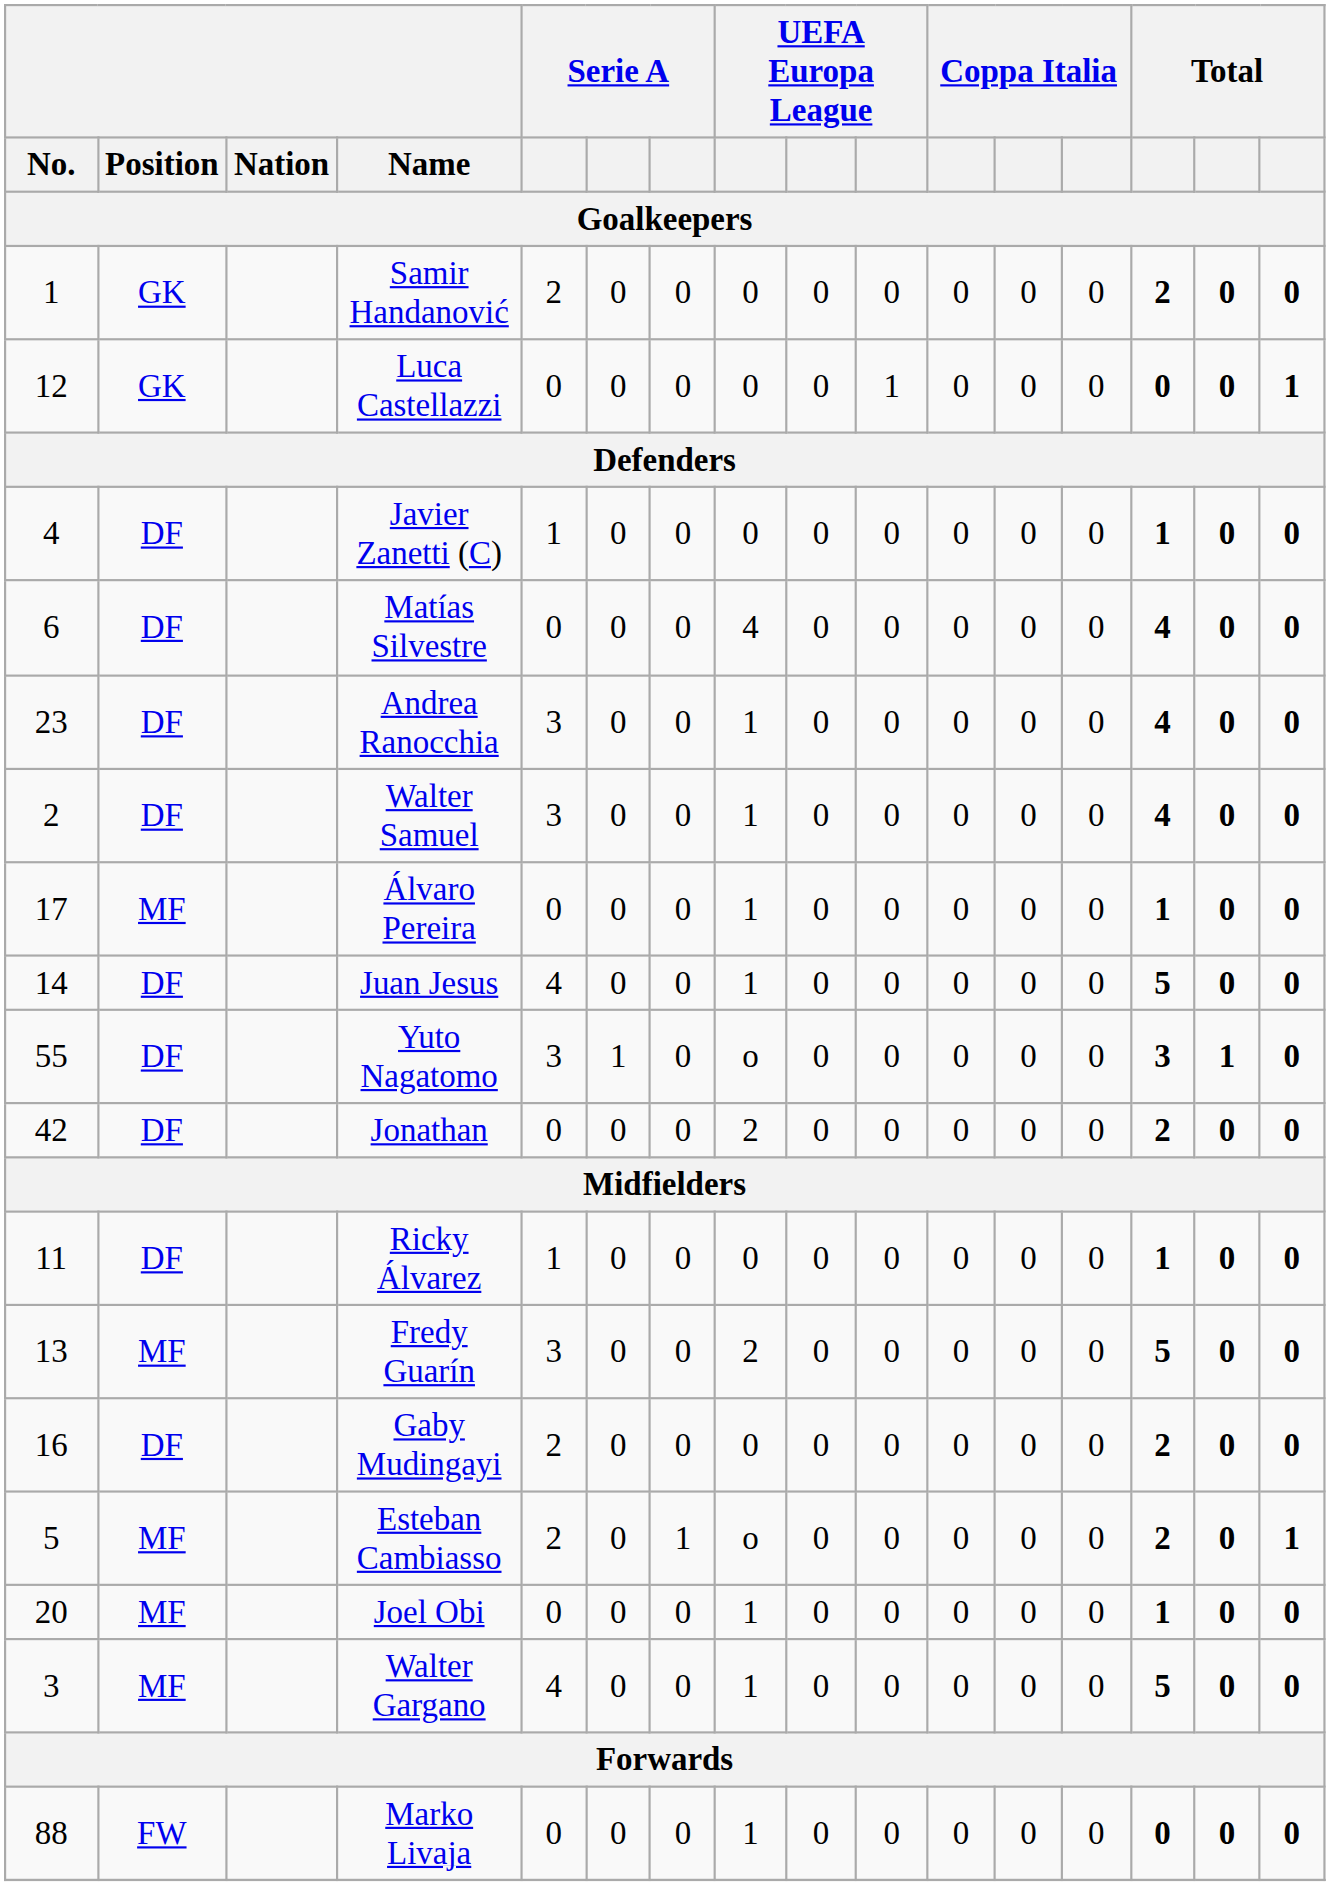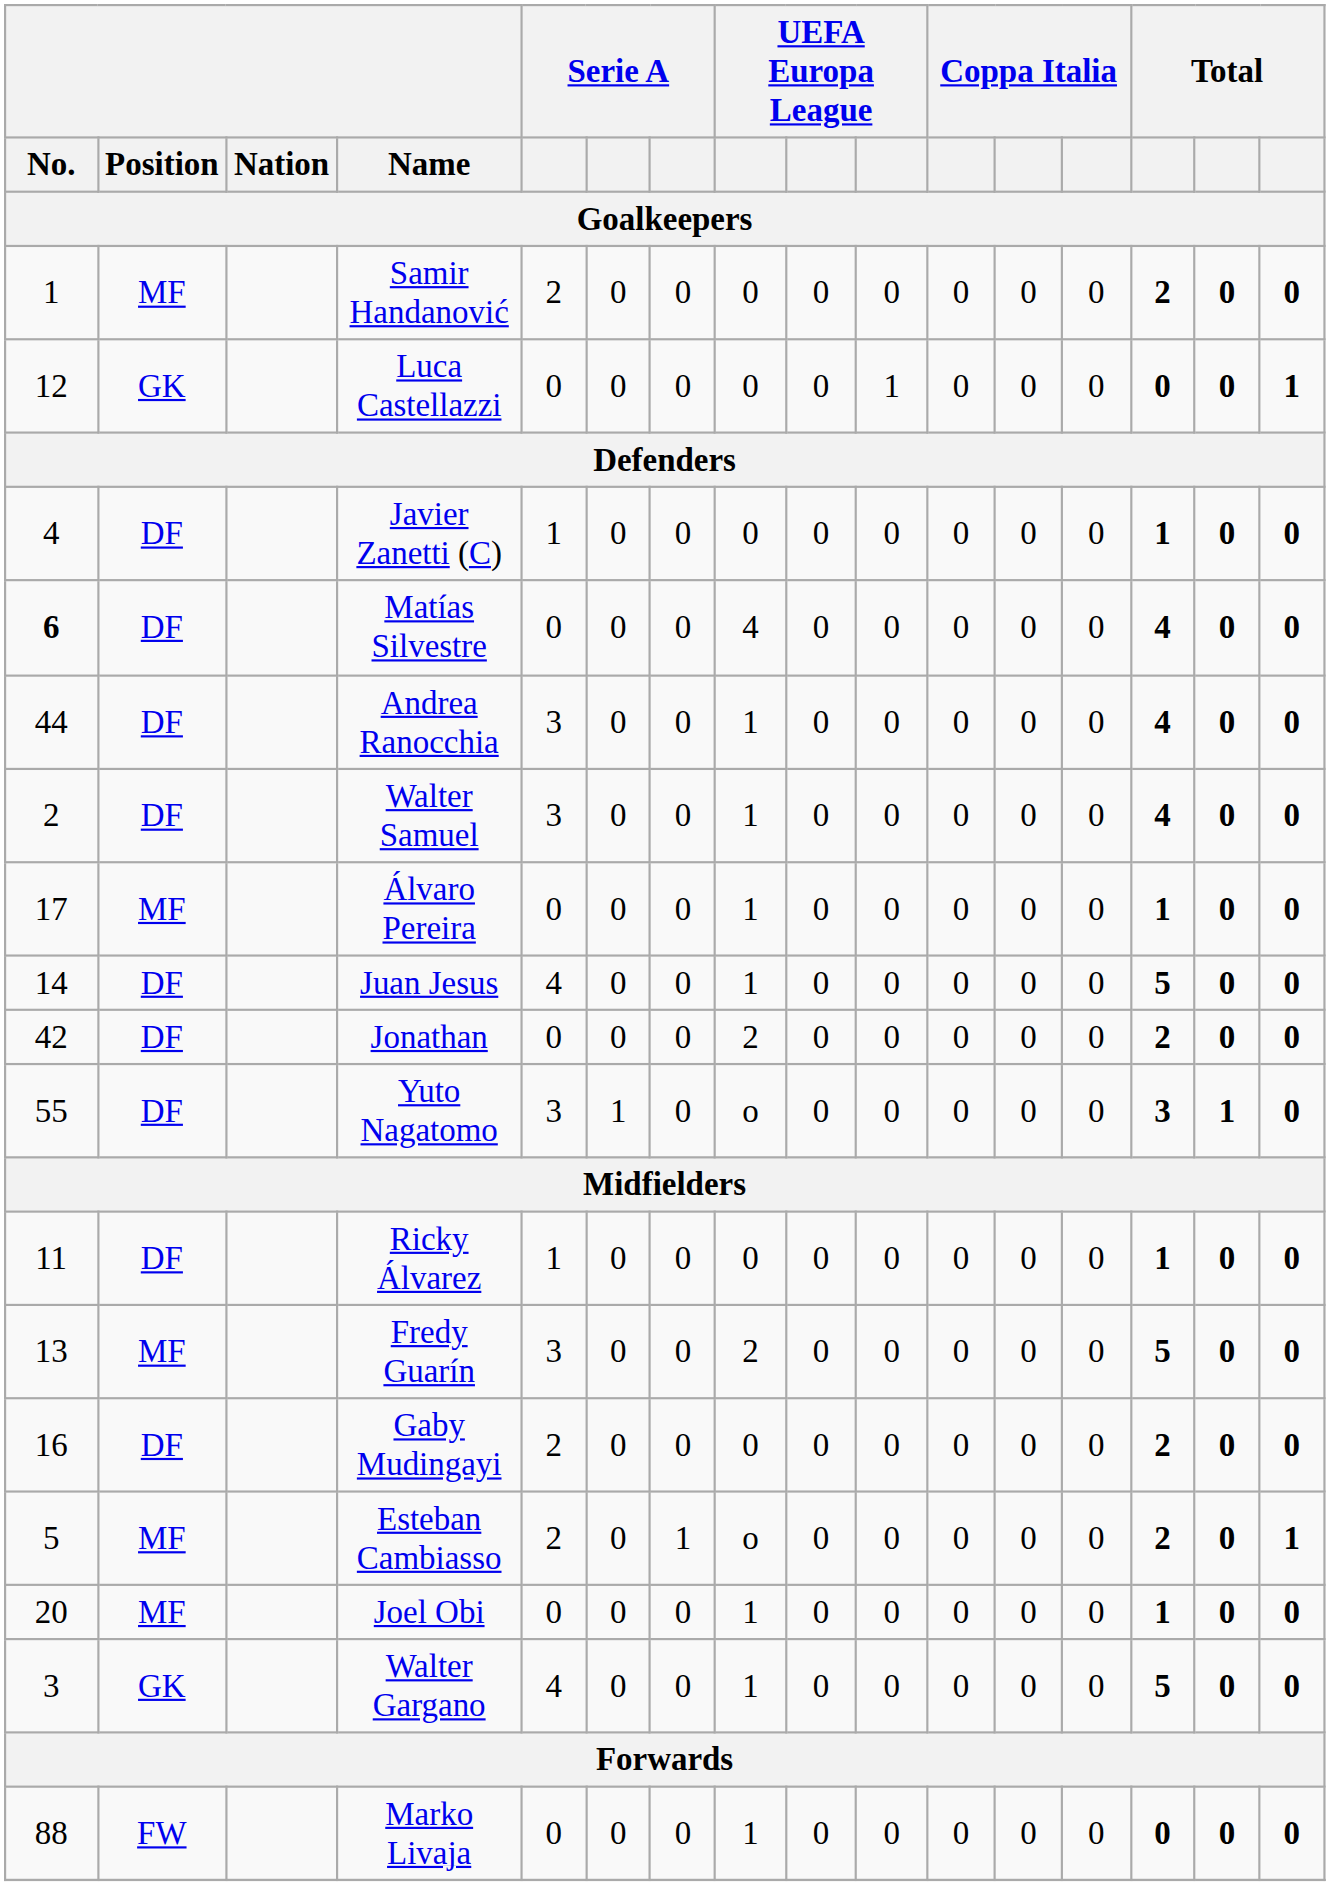 <table class="wikitable" style="font-size: 95%; text-align: center;">
 <tr>
 <th colspan="4"></th>
 <th colspan="3"><a href='#'>Serie A</a></th>
 <th colspan="3"><a href='#'>UEFA Europa League</a></th>
 <th colspan="3"><a href='#'>Coppa Italia</a></th>
 <th colspan="3">Total</th>
 </tr>
 <tr>
 <th width="7%">No.</th>
 <th width="7%">Position</th>
 <th width="7%">Nation</th>
 <th width="14%">Name</th>
 <th width="60"></th>
 <th width="60"></th>
 <th width="60"></th>
 <th width="60"></th>
 <th width="60"></th>
 <th width="60"></th>
 <th width="60"></th>
 <th width="60"></th>
 <th width="60"></th>
 <th width="60"></th>
 <th width="60"></th>
 <th width="60"></th>
 </tr>
 <tr>
 <th colspan="16">Goalkeepers</th>
 </tr>
 <tr>
 <td>1</td>
-<td><a href='#'>GK</a></td>
+<td><a href='#'>MF</a></td>
 <td></td>
 <td><a href='#'>Samir Handanović</a></td>
 <td>2 </td>
 <td>0 </td>
 <td>0 </td>
 <td>0 </td>
 <td>0 </td>
 <td>0 </td>
 <td>0 </td>
 <td>0 </td>
 <td>0 </td>
 <td><strong>2</strong> </td>
 <td><strong>0</strong> </td>
 <td><strong>0</strong> </td>
 </tr>
 <tr>
 <td>12</td>
 <td><a href='#'>GK</a></td>
 <td></td>
 <td><a href='#'>Luca Castellazzi</a></td>
 <td>0 </td>
 <td>0 </td>
 <td>0 </td>
 <td>0 </td>
 <td>0 </td>
 <td>1 </td>
 <td>0 </td>
 <td>0 </td>
 <td>0 </td>
 <td><strong>0</strong> </td>
 <td><strong>0</strong> </td>
 <td><strong>1</strong> </td>
 </tr>
 <tr>
 <th colspan="16">Defenders</th>
 </tr>
 <tr>
 <td>4</td>
 <td><a href='#'>DF</a></td>
 <td></td>
 <td><a href='#'>Javier Zanetti</a> (<a href='#'>C</a>)</td>
 <td>1 </td>
 <td>0 </td>
 <td>0 </td>
 <td>0 </td>
 <td>0 </td>
 <td>0 </td>
 <td>0 </td>
 <td>0 </td>
 <td>0 </td>
 <td><strong>1</strong> </td>
 <td><strong>0</strong> </td>
 <td><strong>0</strong> </td>
 </tr>
 <tr>
-<td>6</td>
+<td><strong>6</strong></td>
 <td><a href='#'>DF</a></td>
 <td></td>
 <td><a href='#'>Matías Silvestre</a></td>
 <td>0 </td>
 <td>0 </td>
 <td>0 </td>
 <td>4 </td>
 <td>0 </td>
 <td>0 </td>
 <td>0 </td>
 <td>0 </td>
 <td>0 </td>
 <td><strong>4</strong> </td>
 <td><strong>0</strong> </td>
 <td><strong>0</strong> </td>
 </tr>
 <tr>
-<td>23</td>
+<td>44</td>
 <td><a href='#'>DF</a></td>
 <td></td>
 <td><a href='#'>Andrea Ranocchia</a></td>
 <td>3 </td>
 <td>0 </td>
 <td>0 </td>
 <td>1 </td>
 <td>0 </td>
 <td>0 </td>
 <td>0 </td>
 <td>0 </td>
 <td>0 </td>
 <td><strong>4</strong> </td>
 <td><strong>0</strong> </td>
 <td><strong>0</strong> </td>
 </tr>
 <tr>
 <td>2</td>
 <td><a href='#'>DF</a></td>
 <td></td>
 <td><a href='#'>Walter Samuel</a></td>
 <td>3 </td>
 <td>0 </td>
 <td>0 </td>
 <td>1 </td>
 <td>0 </td>
 <td>0 </td>
 <td>0 </td>
 <td>0 </td>
 <td>0 </td>
 <td><strong>4</strong> </td>
 <td><strong>0</strong> </td>
 <td><strong>0</strong> </td>
 </tr>
 <tr>
 <td>17</td>
 <td><a href='#'>MF</a></td>
 <td></td>
 <td><a href='#'>Álvaro Pereira</a></td>
 <td>0 </td>
 <td>0 </td>
 <td>0 </td>
 <td>1 </td>
 <td>0 </td>
 <td>0 </td>
 <td>0 </td>
 <td>0 </td>
 <td>0 </td>
 <td><strong>1</strong> </td>
 <td><strong>0</strong> </td>
 <td><strong>0</strong> </td>
 </tr>
 <tr>
 <td>14</td>
 <td><a href='#'>DF</a></td>
 <td></td>
 <td><a href='#'>Juan Jesus</a></td>
 <td>4 </td>
 <td>0 </td>
 <td>0 </td>
 <td>1 </td>
 <td>0 </td>
 <td>0 </td>
 <td>0 </td>
 <td>0 </td>
 <td>0 </td>
 <td><strong>5</strong> </td>
 <td><strong>0</strong> </td>
 <td><strong>0</strong> </td>
 </tr>
 <tr>
+<td>42</td>
+<td><a href='#'>DF</a></td>
+<td></td>
+<td><a href='#'>Jonathan</a></td>
+<td>0 </td>
+<td>0 </td>
+<td>0 </td>
+<td>2 </td>
+<td>0 </td>
+<td>0 </td>
+<td>0 </td>
+<td>0 </td>
+<td>0 </td>
+<td><strong>2</strong> </td>
+<td><strong>0</strong> </td>
+<td><strong>0</strong> </td>
+</tr>
+<tr>
 <td>55</td>
 <td><a href='#'>DF</a></td>
 <td></td>
 <td><a href='#'>Yuto Nagatomo</a></td>
 <td>3 </td>
 <td>1 </td>
 <td>0 </td>
 <td>o </td>
 <td>0 </td>
 <td>0 </td>
 <td>0 </td>
 <td>0 </td>
 <td>0 </td>
 <td><strong>3</strong> </td>
 <td><strong>1</strong> </td>
-<td><strong>0</strong> </td>
-</tr>
-<tr>
-<td>42</td>
-<td><a href='#'>DF</a></td>
-<td></td>
-<td><a href='#'>Jonathan</a></td>
-<td>0 </td>
-<td>0 </td>
-<td>0 </td>
-<td>2 </td>
-<td>0 </td>
-<td>0 </td>
-<td>0 </td>
-<td>0 </td>
-<td>0 </td>
-<td><strong>2</strong> </td>
-<td><strong>0</strong> </td>
 <td><strong>0</strong> </td>
 </tr>
 <tr>
 <th colspan="16">Midfielders</th>
 </tr>
 <tr>
 <td>11</td>
 <td><a href='#'>DF</a></td>
 <td></td>
 <td><a href='#'>Ricky Álvarez</a></td>
 <td>1 </td>
 <td>0 </td>
 <td>0 </td>
 <td>0 </td>
 <td>0 </td>
 <td>0 </td>
 <td>0 </td>
 <td>0 </td>
 <td>0 </td>
 <td><strong>1</strong> </td>
 <td><strong>0</strong> </td>
 <td><strong>0</strong> </td>
 </tr>
 <tr>
 <td>13</td>
 <td><a href='#'>MF</a></td>
 <td></td>
 <td><a href='#'>Fredy Guarín</a></td>
 <td>3 </td>
 <td>0 </td>
 <td>0 </td>
 <td>2 </td>
 <td>0 </td>
 <td>0 </td>
 <td>0 </td>
 <td>0 </td>
 <td>0 </td>
 <td><strong>5</strong> </td>
 <td><strong>0</strong> </td>
 <td><strong>0</strong> </td>
 </tr>
 <tr>
 <td>16</td>
 <td><a href='#'>DF</a></td>
 <td></td>
 <td><a href='#'>Gaby Mudingayi</a></td>
 <td>2 </td>
 <td>0 </td>
 <td>0 </td>
 <td>0 </td>
 <td>0 </td>
 <td>0 </td>
 <td>0 </td>
 <td>0 </td>
 <td>0 </td>
 <td><strong>2</strong> </td>
 <td><strong>0</strong> </td>
 <td><strong>0</strong> </td>
 </tr>
 <tr>
 <td>5</td>
 <td><a href='#'>MF</a></td>
 <td></td>
 <td><a href='#'>Esteban Cambiasso</a></td>
 <td>2 </td>
 <td>0 </td>
 <td>1 </td>
 <td>o </td>
 <td>0 </td>
 <td>0 </td>
 <td>0 </td>
 <td>0 </td>
 <td>0 </td>
 <td><strong>2</strong> </td>
 <td><strong>0</strong> </td>
 <td><strong>1</strong> </td>
 </tr>
 <tr>
 <td>20</td>
 <td><a href='#'>MF</a></td>
 <td></td>
 <td><a href='#'>Joel Obi</a></td>
 <td>0 </td>
 <td>0 </td>
 <td>0 </td>
 <td>1 </td>
 <td>0 </td>
 <td>0 </td>
 <td>0 </td>
 <td>0 </td>
 <td>0 </td>
 <td><strong>1</strong> </td>
 <td><strong>0</strong> </td>
 <td><strong>0</strong> </td>
 </tr>
 <tr>
 <td>3</td>
-<td><a href='#'>MF</a></td>
+<td><a href='#'>GK</a></td>
 <td></td>
 <td><a href='#'>Walter Gargano</a></td>
 <td>4 </td>
 <td>0 </td>
 <td>0 </td>
 <td>1 </td>
 <td>0 </td>
 <td>0 </td>
 <td>0 </td>
 <td>0 </td>
 <td>0 </td>
 <td><strong>5</strong> </td>
 <td><strong>0</strong> </td>
 <td><strong>0</strong> </td>
 </tr>
 <tr>
 <th colspan="16">Forwards</th>
 </tr>
 <tr>
 <td>88</td>
 <td><a href='#'>FW</a></td>
 <td></td>
 <td><a href='#'>Marko Livaja</a></td>
 <td>0 </td>
 <td>0 </td>
 <td>0 </td>
 <td>1 </td>
 <td>0 </td>
 <td>0 </td>
 <td>0 </td>
 <td>0 </td>
 <td>0 </td>
 <td><strong>0</strong> </td>
 <td><strong>0</strong> </td>
 <td><strong>0</strong> </td>
 </tr>
 <tr>
 </tr>
 </table>
